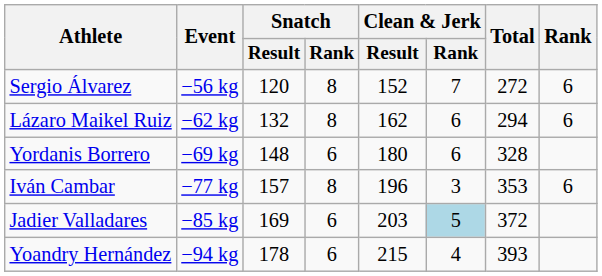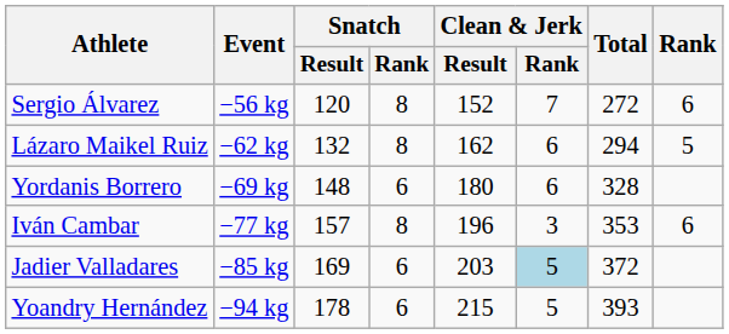 <table class="wikitable" style="font-size:90%">
 <tr>
 <th rowspan="2">Athlete</th>
 <th rowspan="2">Event</th>
 <th colspan="2">Snatch</th>
 <th colspan="2">Clean & Jerk</th>
 <th rowspan="2">Total</th>
 <th rowspan="2">Rank</th>
 </tr>
 <tr style="font-size:95%">
 <th>Result</th>
 <th>Rank</th>
 <th>Result</th>
 <th>Rank</th>
 </tr>
 <tr align=center>
 <td align=left><a href='#'>Sergio Álvarez</a></td>
 <td align=left><a href='#'>−56 kg</a></td>
 <td>120</td>
 <td>8</td>
 <td>152</td>
 <td>7</td>
 <td>272</td>
 <td>6</td>
 </tr>
 <tr align=center>
 <td align=left><a href='#'>Lázaro Maikel Ruiz</a></td>
 <td align=left><a href='#'>−62 kg</a></td>
 <td>132</td>
 <td>8</td>
 <td>162</td>
 <td>6</td>
 <td>294</td>
-<td>6</td>
+<td>5</td>
 </tr>
 <tr align=center>
 <td align=left><a href='#'>Yordanis Borrero</a></td>
 <td align=left><a href='#'>−69 kg</a></td>
 <td>148</td>
 <td>6</td>
 <td>180</td>
 <td>6</td>
 <td>328</td>
 <td></td>
 </tr>
 <tr align=center>
 <td align=left><a href='#'>Iván Cambar</a></td>
 <td align=left><a href='#'>−77 kg</a></td>
 <td>157</td>
 <td>8</td>
 <td>196</td>
 <td>3</td>
 <td>353</td>
 <td>6</td>
 </tr>
 <tr align=center>
 <td align=left><a href='#'>Jadier Valladares</a></td>
 <td align=left><a href='#'>−85 kg</a></td>
 <td>169</td>
 <td>6</td>
 <td>203</td>
 <td style="background: lightblue;">5</td>
 <td>372</td>
 <td></td>
 </tr>
 <tr align=center>
 <td align=left><a href='#'>Yoandry Hernández</a></td>
 <td align=left><a href='#'>−94 kg</a></td>
 <td>178</td>
 <td>6</td>
 <td>215</td>
-<td>4</td>
+<td>5</td>
 <td>393</td>
 <td></td>
 </tr>
 </table>
